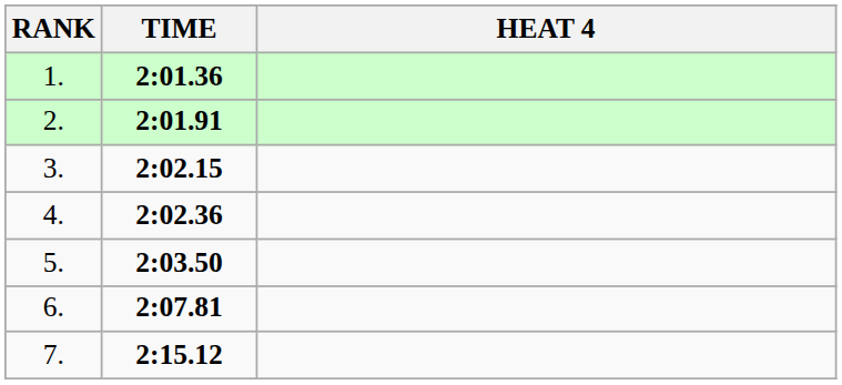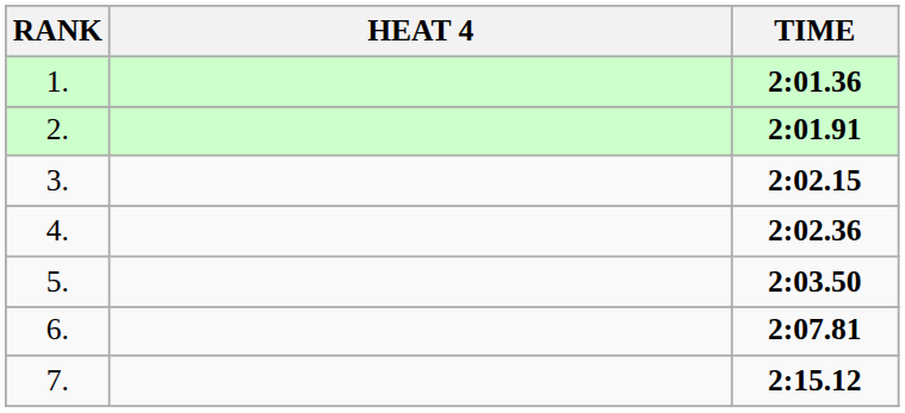 <table class="wikitable" style="border-collapse: collapse; font-size: 90%;">
 <tr>
 <th>RANK</th>
+<th style="width: 20em">HEAT 4</th>
 <th style="width: 5em">TIME</th>
-<th style="width: 20em">HEAT 4</th>
 </tr>
 <tr style="background:#ccffcc;">
 <td align="center">1.</td>
+<td></td>
 <td align="center"><strong>2:01.36</strong></td>
-<td></td>
 </tr>
 <tr style="background:#ccffcc;">
 <td align="center">2.</td>
+<td></td>
 <td align="center"><strong>2:01.91</strong></td>
-<td></td>
 </tr>
 <tr>
 <td align="center">3.</td>
+<td></td>
 <td align="center"><strong>2:02.15</strong></td>
-<td></td>
 </tr>
 <tr>
 <td align="center">4.</td>
+<td></td>
 <td align="center"><strong>2:02.36</strong></td>
-<td></td>
 </tr>
 <tr>
 <td align="center">5.</td>
+<td></td>
 <td align="center"><strong>2:03.50</strong></td>
-<td></td>
 </tr>
 <tr>
 <td align="center">6.</td>
+<td></td>
 <td align="center"><strong>2:07.81</strong></td>
-<td></td>
 </tr>
 <tr>
 <td align="center">7.</td>
+<td></td>
 <td align="center"><strong>2:15.12</strong></td>
-<td></td>
 </tr>
 </table>
